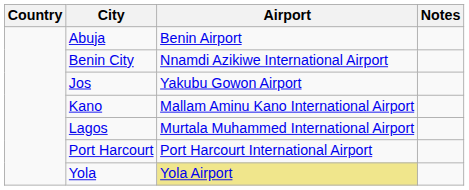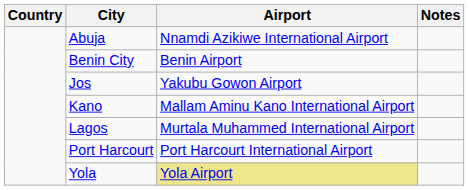 <table class="wikitable sortable">
 <tr>
 <th>Country</th>
 <th>City</th>
 <th>Airport</th>
 <th>Notes</th>
 </tr>
 <tr>
 <td rowspan="7"></td>
 <td><a href='#'>Abuja</a></td>
-<td><a href='#'>Benin Airport</a></td>
+<td><a href='#'>Nnamdi Azikiwe International Airport</a></td>
 <td></td>
 </tr>
 <tr>
 <td><a href='#'>Benin City</a></td>
-<td><a href='#'>Nnamdi Azikiwe International Airport</a></td>
+<td><a href='#'>Benin Airport</a></td>
 <td></td>
 </tr>
 <tr>
 <td><a href='#'>Jos</a></td>
 <td><a href='#'>Yakubu Gowon Airport</a></td>
 <td></td>
 </tr>
 <tr>
 <td><a href='#'>Kano</a></td>
 <td><a href='#'>Mallam Aminu Kano International Airport</a></td>
 <td></td>
 </tr>
 <tr>
 <td><a href='#'>Lagos</a></td>
 <td><a href='#'>Murtala Muhammed International Airport</a></td>
 <td></td>
 </tr>
 <tr>
 <td><a href='#'>Port Harcourt</a></td>
 <td><a href='#'>Port Harcourt International Airport</a></td>
 <td></td>
 </tr>
 <tr>
 <td><a href='#'>Yola</a></td>
 <td style="background: khaki;"><a href='#'>Yola Airport</a></td>
 <td></td>
 </tr>
 </table>
